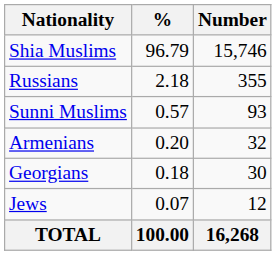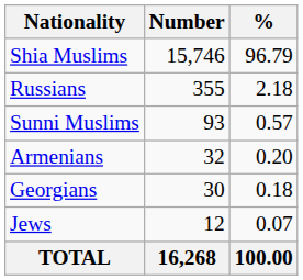 <table class="wikitable sortable">
 <tr>
 <th>Nationality</th>
+<th>Number</th>
 <th>%</th>
-<th>Number</th>
 </tr>
 <tr>
 <td><a href='#'>Shia Muslims</a></td>
+<td align="right">15,746</td>
 <td align="right">96.79</td>
-<td align="right">15,746</td>
 </tr>
 <tr>
 <td><a href='#'>Russians</a></td>
+<td align="right">355</td>
 <td align="right">2.18</td>
-<td align="right">355</td>
 </tr>
 <tr>
 <td><a href='#'>Sunni Muslims</a></td>
+<td align="right">93</td>
 <td align="right">0.57</td>
-<td align="right">93</td>
 </tr>
 <tr>
 <td><a href='#'>Armenians</a></td>
+<td align="right">32</td>
 <td align="right">0.20</td>
-<td align="right">32</td>
 </tr>
 <tr>
 <td><a href='#'>Georgians</a></td>
+<td align="right">30</td>
 <td align="right">0.18</td>
-<td align="right">30</td>
 </tr>
 <tr>
 <td><a href='#'>Jews</a></td>
+<td align="right">12</td>
 <td align="right">0.07</td>
-<td align="right">12</td>
 </tr>
 <tr>
 <th>TOTAL</th>
+<th>16,268</th>
 <th>100.00</th>
-<th>16,268</th>
 </tr>
 </table>
